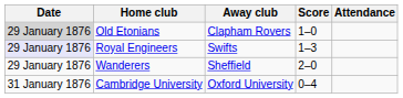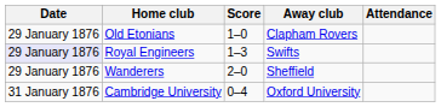 <table class="wikitable">
 <tr>
 <th>Date</th>
 <th>Home club</th>
+<th>Score</th>
 <th>Away club</th>
-<th>Score</th>
 <th>Attendance</th>
 </tr>
 <tr>
-<td style="background: lightgrey;">29 January 1876</td>
+<td>29 January 1876</td>
 <td><a href='#'>Old Etonians</a></td>
+<td>1–0</td>
 <td><a href='#'>Clapham Rovers</a></td>
-<td>1–0</td>
 <td></td>
 </tr>
 <tr>
 <td style="background: lavender;">29 January 1876</td>
 <td><a href='#'>Royal Engineers</a></td>
+<td>1–3</td>
 <td><a href='#'>Swifts</a></td>
-<td>1–3</td>
 <td></td>
 </tr>
 <tr>
 <td>29 January 1876</td>
 <td><a href='#'>Wanderers</a></td>
+<td>2–0</td>
 <td><a href='#'>Sheffield</a></td>
-<td>2–0</td>
 <td></td>
 </tr>
 <tr>
 <td>31 January 1876</td>
 <td><a href='#'>Cambridge University</a></td>
+<td>0–4</td>
 <td><a href='#'>Oxford University</a></td>
-<td>0–4</td>
 <td></td>
 </tr>
 </table>
